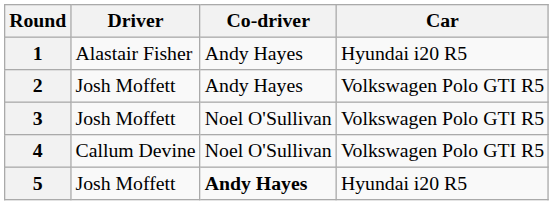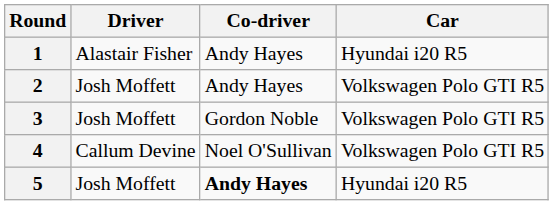 <table class="wikitable" style="font-size: 95%;">
 <tr>
 <th>Round</th>
 <th>Driver</th>
 <th>Co-driver</th>
 <th>Car</th>
 </tr>
 <tr>
 <th>1</th>
 <td>Alastair Fisher</td>
 <td>Andy Hayes</td>
 <td>Hyundai i20 R5</td>
 </tr>
 <tr>
 <th>2</th>
 <td>Josh Moffett</td>
 <td>Andy Hayes</td>
 <td>Volkswagen Polo GTI R5</td>
 </tr>
 <tr>
 <th>3</th>
 <td>Josh Moffett</td>
-<td>Noel O'Sullivan</td>
+<td>Gordon Noble</td>
 <td>Volkswagen Polo GTI R5</td>
 </tr>
 <tr>
 <th>4</th>
 <td>Callum Devine</td>
 <td>Noel O'Sullivan</td>
 <td>Volkswagen Polo GTI R5</td>
 </tr>
 <tr>
 <th>5</th>
 <td>Josh Moffett</td>
 <td><strong>Andy Hayes</strong></td>
 <td>Hyundai i20 R5</td>
 </tr>
 </table>
